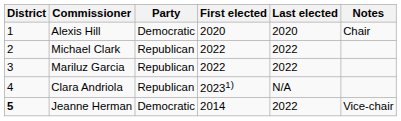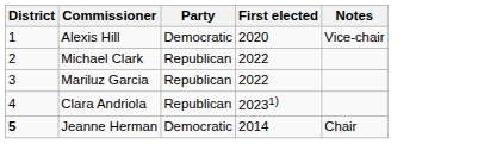 <table class="wikitable">
 <tr>
 <th>District</th>
 <th>Commissioner</th>
 <th>Party</th>
 <th>First elected</th>
-<th>Last elected</th>
 <th>Notes</th>
 </tr>
 <tr>
 <td>1</td>
 <td>Alexis Hill</td>
 <td>Democratic</td>
 <td>2020</td>
-<td>2020</td>
-<td>Chair</td>
+<td>Vice-chair</td>
 </tr>
 <tr>
 <td>2</td>
 <td>Michael Clark</td>
 <td>Republican</td>
-<td>2022</td>
 <td>2022</td>
 <td></td>
 </tr>
 <tr>
 <td>3</td>
 <td>Mariluz Garcia</td>
 <td>Republican</td>
 <td>2022</td>
-<td>2022</td>
 <td></td>
 </tr>
 <tr>
 <td>4</td>
 <td>Clara Andriola</td>
 <td>Republican</td>
 <td>2023<sup>1)</sup></td>
-<td>N/A</td>
 <td></td>
 </tr>
 <tr>
 <td><strong>5</strong></td>
 <td>Jeanne Herman</td>
 <td>Democratic</td>
 <td>2014</td>
-<td>2022</td>
-<td>Vice-chair</td>
+<td>Chair</td>
 </tr>
 </table>
